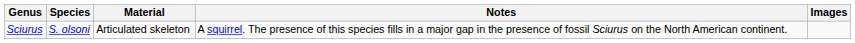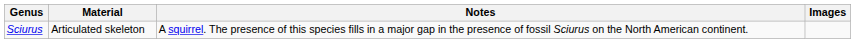 <table class="wikitable" width="100%" align="center">
 <tr>
 <th>Genus</th>
-<th>Species</th>
 <th>Material</th>
 <th>Notes</th>
 <th>Images</th>
 </tr>
 <tr>
 <td><em><a href='#'>Sciurus</a></em></td>
-<td><em><a href='#'>S. olsoni</a></em></td>
 <td>Articulated skeleton</td>
 <td>A <a href='#'>squirrel</a>. The presence of this species fills in a major gap in the presence of fossil <em>Sciurus</em> on the North American continent.</td>
 <td></td>
 </tr>
 </table>
